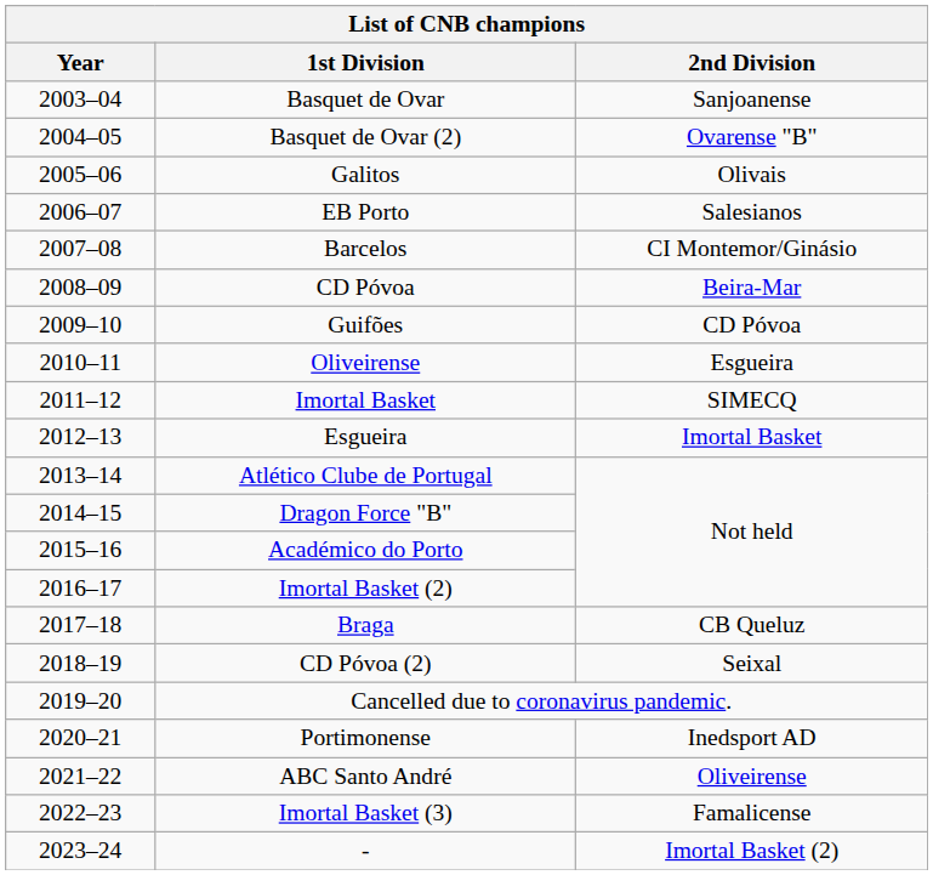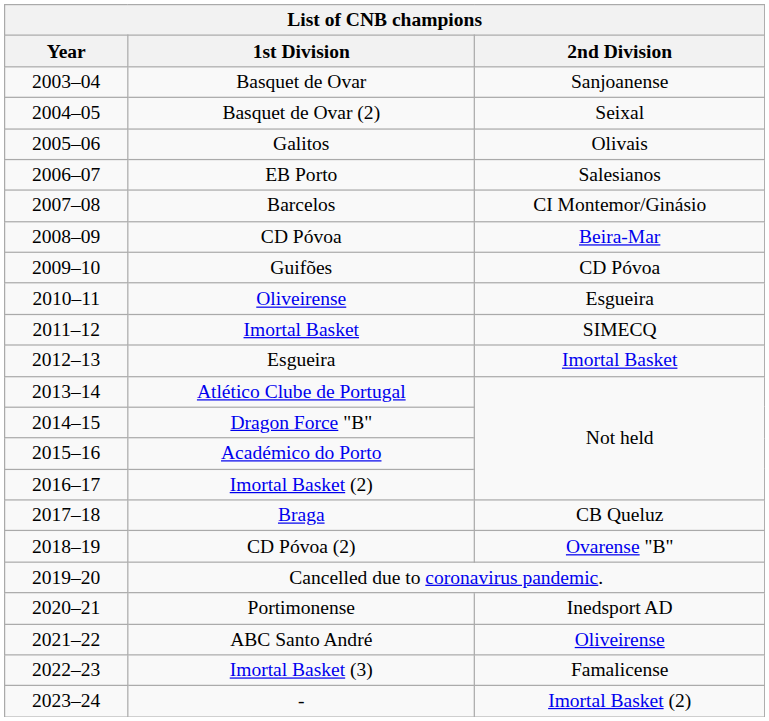 <table class="wikitable" width="100%" style="text-align: center;">
 <tr>
 <th colspan="3">List of CNB champions</th>
 </tr>
 <tr>
 <th>Year</th>
 <th>1st Division </th>
 <th>2nd Division </th>
 </tr>
 <tr>
 <td>2003–04</td>
 <td>Basquet de Ovar</td>
 <td>Sanjoanense</td>
 </tr>
 <tr>
 <td>2004–05</td>
 <td>Basquet de Ovar (2)</td>
-<td><a href='#'>Ovarense</a> "B"</td>
+<td>Seixal</td>
 </tr>
 <tr>
 <td>2005–06</td>
 <td>Galitos</td>
 <td>Olivais</td>
 </tr>
 <tr>
 <td>2006–07</td>
 <td>EB Porto</td>
 <td>Salesianos</td>
 </tr>
 <tr>
 <td>2007–08</td>
 <td>Barcelos</td>
 <td>CI Montemor/Ginásio</td>
 </tr>
 <tr>
 <td>2008–09</td>
 <td>CD Póvoa</td>
 <td><a href='#'>Beira-Mar</a></td>
 </tr>
 <tr>
 <td>2009–10</td>
 <td>Guifões</td>
 <td>CD Póvoa</td>
 </tr>
 <tr>
 <td>2010–11</td>
 <td><a href='#'>Oliveirense</a></td>
 <td>Esgueira</td>
 </tr>
 <tr>
 <td>2011–12</td>
 <td><a href='#'>Imortal Basket</a></td>
 <td>SIMECQ</td>
 </tr>
 <tr>
 <td>2012–13</td>
 <td>Esgueira</td>
 <td><a href='#'>Imortal Basket</a></td>
 </tr>
 <tr>
 <td>2013–14</td>
 <td><a href='#'>Atlético Clube de Portugal</a></td>
 <td rowspan="4">Not held</td>
 </tr>
 <tr>
 <td>2014–15</td>
 <td><a href='#'>Dragon Force</a> "B"</td>
 </tr>
 <tr>
 <td>2015–16</td>
 <td><a href='#'>Académico do Porto</a></td>
 </tr>
 <tr>
 <td>2016–17</td>
 <td><a href='#'>Imortal Basket</a> (2)</td>
 </tr>
 <tr>
 <td>2017–18</td>
 <td><a href='#'>Braga</a></td>
 <td>CB Queluz</td>
 </tr>
 <tr>
 <td>2018–19</td>
 <td>CD Póvoa (2)</td>
-<td>Seixal</td>
+<td><a href='#'>Ovarense</a> "B"</td>
 </tr>
 <tr>
 <td>2019–20</td>
 <td colspan="2">Cancelled due to <a href='#'>coronavirus pandemic</a>.</td>
 </tr>
 <tr>
 <td>2020–21</td>
 <td>Portimonense</td>
 <td>Inedsport AD</td>
 </tr>
 <tr>
 <td>2021–22</td>
 <td>ABC Santo André</td>
 <td><a href='#'>Oliveirense</a></td>
 </tr>
 <tr>
 <td>2022–23</td>
 <td><a href='#'>Imortal Basket</a> (3)</td>
 <td>Famalicense</td>
 </tr>
 <tr>
 <td>2023–24</td>
 <td>-</td>
 <td><a href='#'>Imortal Basket</a> (2)</td>
 </tr>
 </table>
